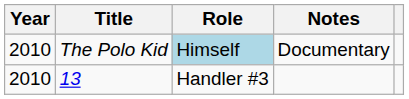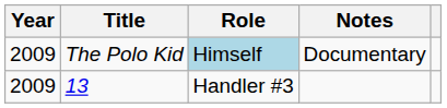 <table class="wikitable">
 <tr>
 <th scope="col">Year</th>
 <th scope="col">Title</th>
 <th scope="col">Role</th>
 <th scope="col">Notes</th>
 <th scope="col"></th>
 </tr>
 <tr>
-<td>2010</td>
+<td>2009</td>
 <td><em>The Polo Kid</em></td>
 <td style="background: lightblue;">Himself</td>
 <td>Documentary</td>
 <td></td>
 </tr>
 <tr>
-<td>2010</td>
+<td>2009</td>
 <td><em><a href='#'>13</a></em></td>
 <td>Handler #3</td>
 <td></td>
 <td></td>
 </tr>
 </table>
